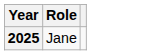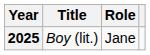 <table class="wikitable plainrowheaders">
 <tr>
 <th scope="col">Year</th>
+<th scope="col">Title</th>
 <th scope="col">Role</th>
 <th scope="col" class="unsortable"></th>
 </tr>
 <tr>
 <th scope="row">2025</th>
+<td><em>Boy</em> (lit.)</td>
 <td>Jane</td>
 <td style="text-align:center"></td>
 </tr>
 </table>
